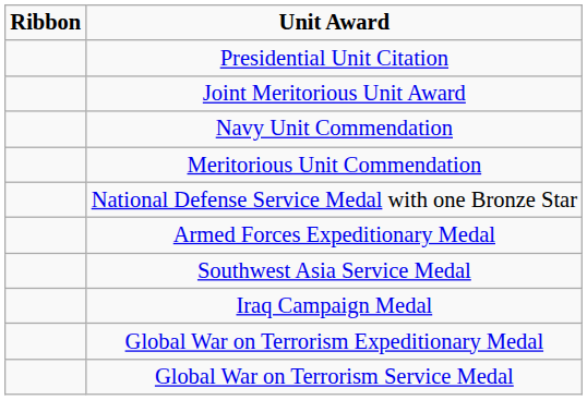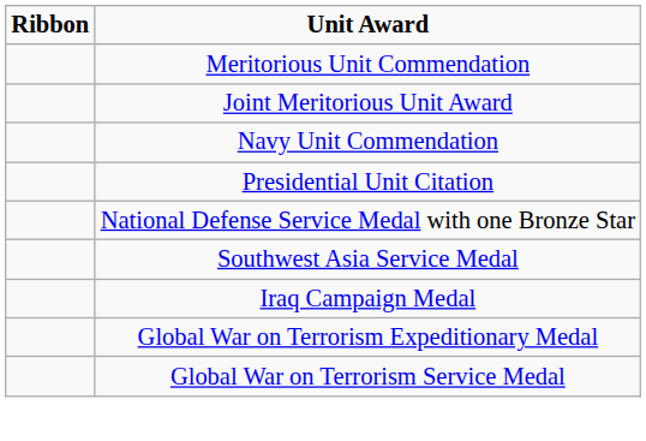 <table class="wikitable" style="text-align:center" ; clear: center">
 <tr>
 <td><strong>Ribbon</strong></td>
 <td><strong>Unit Award </strong></td>
 </tr>
 <tr>
 <td></td>
-<td><a href='#'>Presidential Unit Citation</a></td>
+<td><a href='#'>Meritorious Unit Commendation</a></td>
 </tr>
 <tr>
 <td></td>
 <td><a href='#'>Joint Meritorious Unit Award</a></td>
 </tr>
 <tr>
 <td></td>
 <td><a href='#'>Navy Unit Commendation</a></td>
 </tr>
 <tr>
 <td></td>
-<td><a href='#'>Meritorious Unit Commendation</a></td>
+<td><a href='#'>Presidential Unit Citation</a></td>
 </tr>
 <tr>
 <td></td>
 <td><a href='#'>National Defense Service Medal</a> with one Bronze Star</td>
-</tr>
-<tr>
-<td></td>
-<td><a href='#'>Armed Forces Expeditionary Medal</a></td>
 </tr>
 <tr>
 <td></td>
 <td><a href='#'>Southwest Asia Service Medal</a></td>
 </tr>
 <tr>
 <td></td>
 <td><a href='#'>Iraq Campaign Medal</a></td>
 </tr>
 <tr>
 <td></td>
 <td><a href='#'>Global War on Terrorism Expeditionary Medal</a></td>
 </tr>
 <tr>
 <td></td>
 <td><a href='#'>Global War on Terrorism Service Medal</a></td>
 </tr>
 </table>
